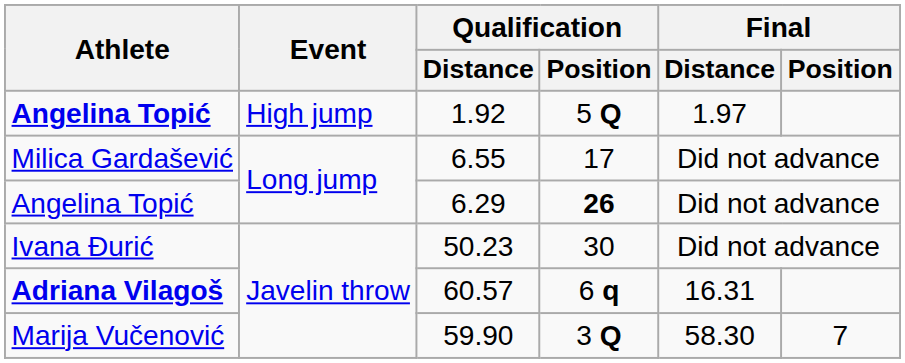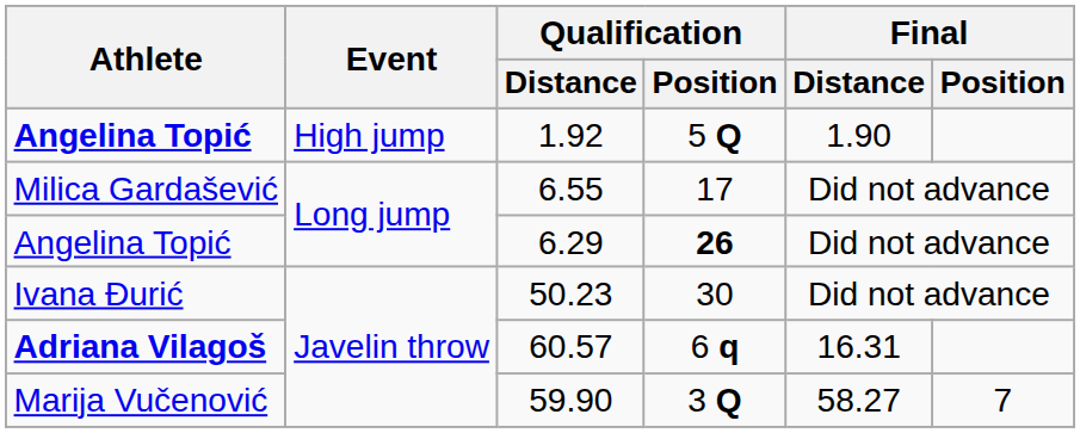 <table class=wikitable style=font-size:90%>
 <tr>
 <th rowspan=2>Athlete</th>
 <th rowspan=2>Event</th>
 <th colspan=2>Qualification</th>
 <th colspan=2>Final</th>
 </tr>
 <tr style=font-size:95%>
 <th>Distance</th>
 <th>Position</th>
 <th>Distance</th>
 <th>Position</th>
 </tr>
 <tr align=center>
 <td align=left><strong><a href='#'>Angelina Topić</a></strong></td>
 <td align=left><a href='#'>High jump</a></td>
 <td>1.92</td>
 <td>5 <strong>Q</strong></td>
-<td>1.97</td>
+<td>1.90</td>
 <td></td>
 </tr>
 <tr align=center>
 <td align=left><a href='#'>Milica Gardašević</a></td>
 <td align=left rowspan=2><a href='#'>Long jump</a></td>
 <td>6.55</td>
 <td>17</td>
 <td colspan=2>Did not advance</td>
 </tr>
 <tr align=center>
 <td align=left><a href='#'>Angelina Topić</a></td>
 <td>6.29</td>
 <td><strong>26</strong></td>
 <td colspan=2>Did not advance</td>
 </tr>
 <tr align=center>
 <td align=left><a href='#'>Ivana Đurić</a></td>
 <td align=left rowspan=3><a href='#'>Javelin throw</a></td>
 <td>50.23</td>
 <td>30</td>
 <td colspan=2>Did not advance</td>
 </tr>
 <tr align=center>
 <td align=left><strong><a href='#'>Adriana Vilagoš</a></strong></td>
 <td>60.57</td>
 <td>6 <strong>q</strong></td>
 <td>16.31 </td>
 <td></td>
 </tr>
 <tr align=center>
 <td align=left><a href='#'>Marija Vučenović</a></td>
 <td>59.90 </td>
 <td>3 <strong>Q</strong></td>
-<td>58.30</td>
+<td>58.27</td>
 <td>7</td>
 </tr>
 </table>
